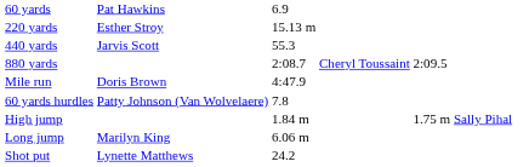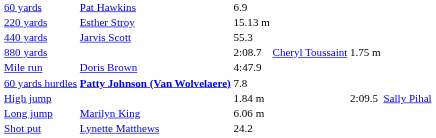 <table>
 <tr>
 <td><a href='#'>60 yards</a></td>
 <td><a href='#'>Pat Hawkins</a></td>
 <td>6.9</td>
 <td></td>
 <td></td>
 <td></td>
 <td></td>
 </tr>
 <tr>
 <td><a href='#'>220 yards</a></td>
 <td><a href='#'>Esther Stroy</a></td>
 <td>15.13 m</td>
 <td></td>
 <td></td>
 <td></td>
 <td></td>
 </tr>
 <tr>
 <td><a href='#'>440 yards</a></td>
 <td><a href='#'>Jarvis Scott</a></td>
 <td>55.3</td>
 <td></td>
 <td></td>
 <td></td>
 <td></td>
 </tr>
 <tr>
 <td><a href='#'>880 yards</a></td>
 <td></td>
 <td>2:08.7</td>
 <td><a href='#'>Cheryl Toussaint</a></td>
-<td>2:09.5</td>
+<td>1.75 m</td>
 <td></td>
 <td></td>
 </tr>
 <tr>
 <td><a href='#'>Mile run</a></td>
 <td><a href='#'>Doris Brown</a></td>
 <td>4:47.9</td>
 <td></td>
 <td></td>
 <td></td>
 <td></td>
 </tr>
 <tr>
 <td><a href='#'>60 yards hurdles</a></td>
-<td><a href='#'>Patty Johnson (Van Wolvelaere)</a></td>
+<td><strong><a href='#'>Patty Johnson (Van Wolvelaere)</a></strong></td>
 <td>7.8</td>
 <td></td>
 <td></td>
 <td></td>
 <td></td>
 </tr>
 <tr>
 <td><a href='#'>High jump</a></td>
 <td></td>
 <td>1.84 m</td>
 <td></td>
-<td>1.75 m</td>
+<td>2:09.5</td>
 <td><a href='#'>Sally Pihal</a></td>
 <td></td>
 </tr>
 <tr>
 <td><a href='#'>Long jump</a></td>
 <td><a href='#'>Marilyn King</a></td>
 <td>6.06 m</td>
 <td></td>
 <td></td>
 <td></td>
 <td></td>
 </tr>
 <tr>
 <td><a href='#'>Shot put</a></td>
 <td><a href='#'>Lynette Matthews</a></td>
 <td>24.2</td>
 <td></td>
 <td></td>
 <td></td>
 <td></td>
 </tr>
 </table>
